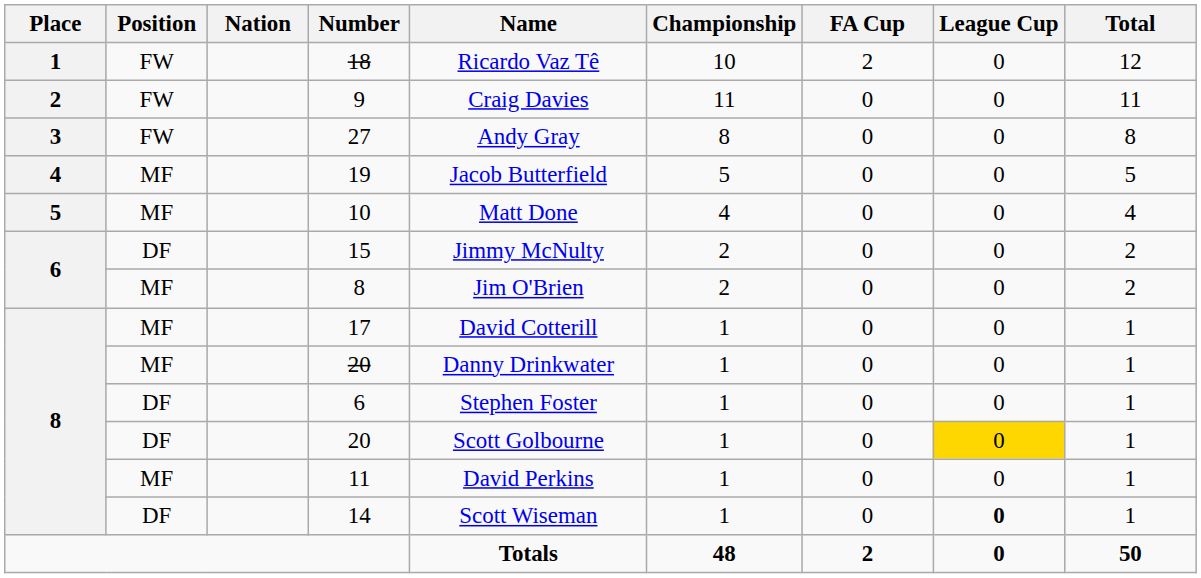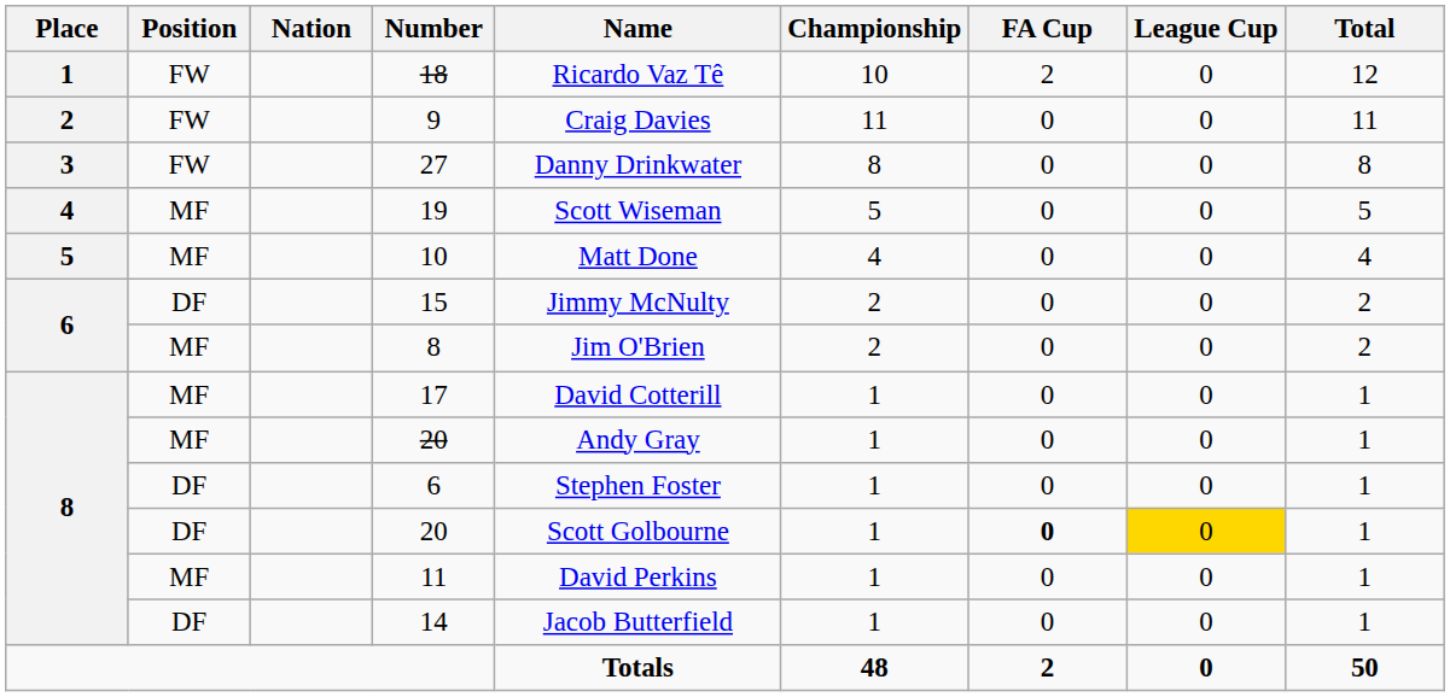 <table class="wikitable" style="font-size: 95%; text-align: center;">
 <tr>
 <th width=60>Place</th>
 <th width=60>Position</th>
 <th width=60>Nation</th>
 <th width=60>Number</th>
 <th width=150>Name</th>
 <th width=80>Championship</th>
 <th width=80>FA Cup</th>
 <th width=80>League Cup</th>
 <th width=80>Total</th>
 </tr>
 <tr>
 <th>1</th>
 <td>FW</td>
 <td></td>
 <td><s>18</s></td>
 <td><a href='#'>Ricardo Vaz Tê</a></td>
 <td>10</td>
 <td>2</td>
 <td>0</td>
 <td>12</td>
 </tr>
 <tr>
 <th>2</th>
 <td>FW</td>
 <td></td>
 <td>9</td>
 <td><a href='#'>Craig Davies</a></td>
 <td>11</td>
 <td>0</td>
 <td>0</td>
 <td>11</td>
 </tr>
 <tr>
 <th>3</th>
 <td>FW</td>
 <td></td>
 <td>27</td>
-<td><a href='#'>Andy Gray</a></td>
+<td><a href='#'>Danny Drinkwater</a></td>
 <td>8</td>
 <td>0</td>
 <td>0</td>
 <td>8</td>
 </tr>
 <tr>
 <th>4</th>
 <td>MF</td>
 <td></td>
 <td>19</td>
-<td><a href='#'>Jacob Butterfield</a></td>
+<td><a href='#'>Scott Wiseman</a></td>
 <td>5</td>
 <td>0</td>
 <td>0</td>
 <td>5</td>
 </tr>
 <tr>
 <th>5</th>
 <td>MF</td>
 <td></td>
 <td>10</td>
 <td><a href='#'>Matt Done</a></td>
 <td>4</td>
 <td>0</td>
 <td>0</td>
 <td>4</td>
 </tr>
 <tr>
 <th rowspan="2">6</th>
 <td>DF</td>
 <td></td>
 <td>15</td>
 <td><a href='#'>Jimmy McNulty</a></td>
 <td>2</td>
 <td>0</td>
 <td>0</td>
 <td>2</td>
 </tr>
 <tr>
 <td>MF</td>
 <td></td>
 <td>8</td>
 <td><a href='#'>Jim O'Brien</a></td>
 <td>2</td>
 <td>0</td>
 <td>0</td>
 <td>2</td>
 </tr>
 <tr>
 <th rowspan="6">8</th>
 <td>MF</td>
 <td></td>
 <td>17</td>
 <td><a href='#'>David Cotterill</a></td>
 <td>1</td>
 <td>0</td>
 <td>0</td>
 <td>1</td>
 </tr>
 <tr>
 <td>MF</td>
 <td></td>
 <td><s>20</s></td>
-<td><a href='#'>Danny Drinkwater</a></td>
+<td><a href='#'>Andy Gray</a></td>
 <td>1</td>
 <td>0</td>
 <td>0</td>
 <td>1</td>
 </tr>
 <tr>
 <td>DF</td>
 <td></td>
 <td>6</td>
 <td><a href='#'>Stephen Foster</a></td>
 <td>1</td>
 <td>0</td>
 <td>0</td>
 <td>1</td>
 </tr>
 <tr>
 <td>DF</td>
 <td></td>
 <td>20</td>
 <td><a href='#'>Scott Golbourne</a></td>
 <td>1</td>
-<td>0</td>
+<td><strong>0</strong></td>
 <td style="background: gold;">0</td>
 <td>1</td>
 </tr>
 <tr>
 <td>MF</td>
 <td></td>
 <td>11</td>
 <td><a href='#'>David Perkins</a></td>
 <td>1</td>
 <td>0</td>
 <td>0</td>
 <td>1</td>
 </tr>
 <tr>
 <td>DF</td>
 <td></td>
 <td>14</td>
-<td><a href='#'>Scott Wiseman</a></td>
+<td><a href='#'>Jacob Butterfield</a></td>
 <td>1</td>
 <td>0</td>
-<td><strong>0</strong></td>
+<td>0</td>
 <td>1</td>
 </tr>
 <tr>
 <td colspan="4"></td>
 <td><strong>Totals</strong></td>
 <td><strong>48</strong></td>
 <td><strong>2</strong></td>
 <td><strong>0</strong></td>
 <td><strong>50</strong></td>
 </tr>
 </table>
